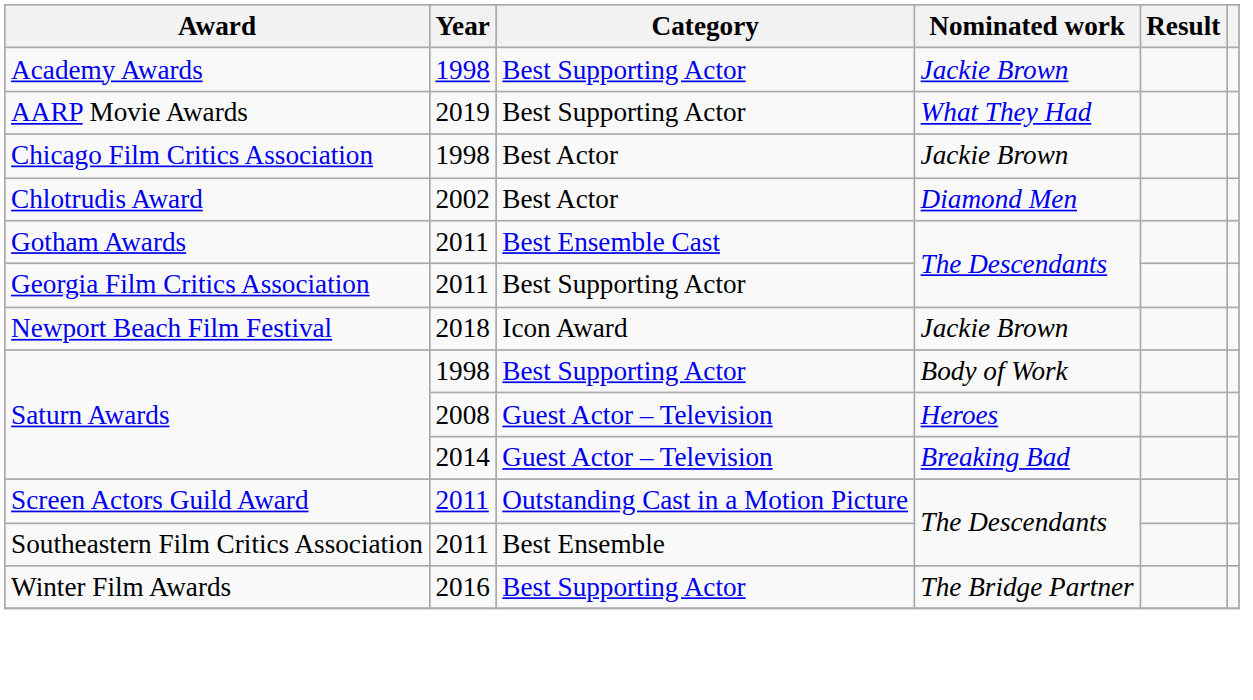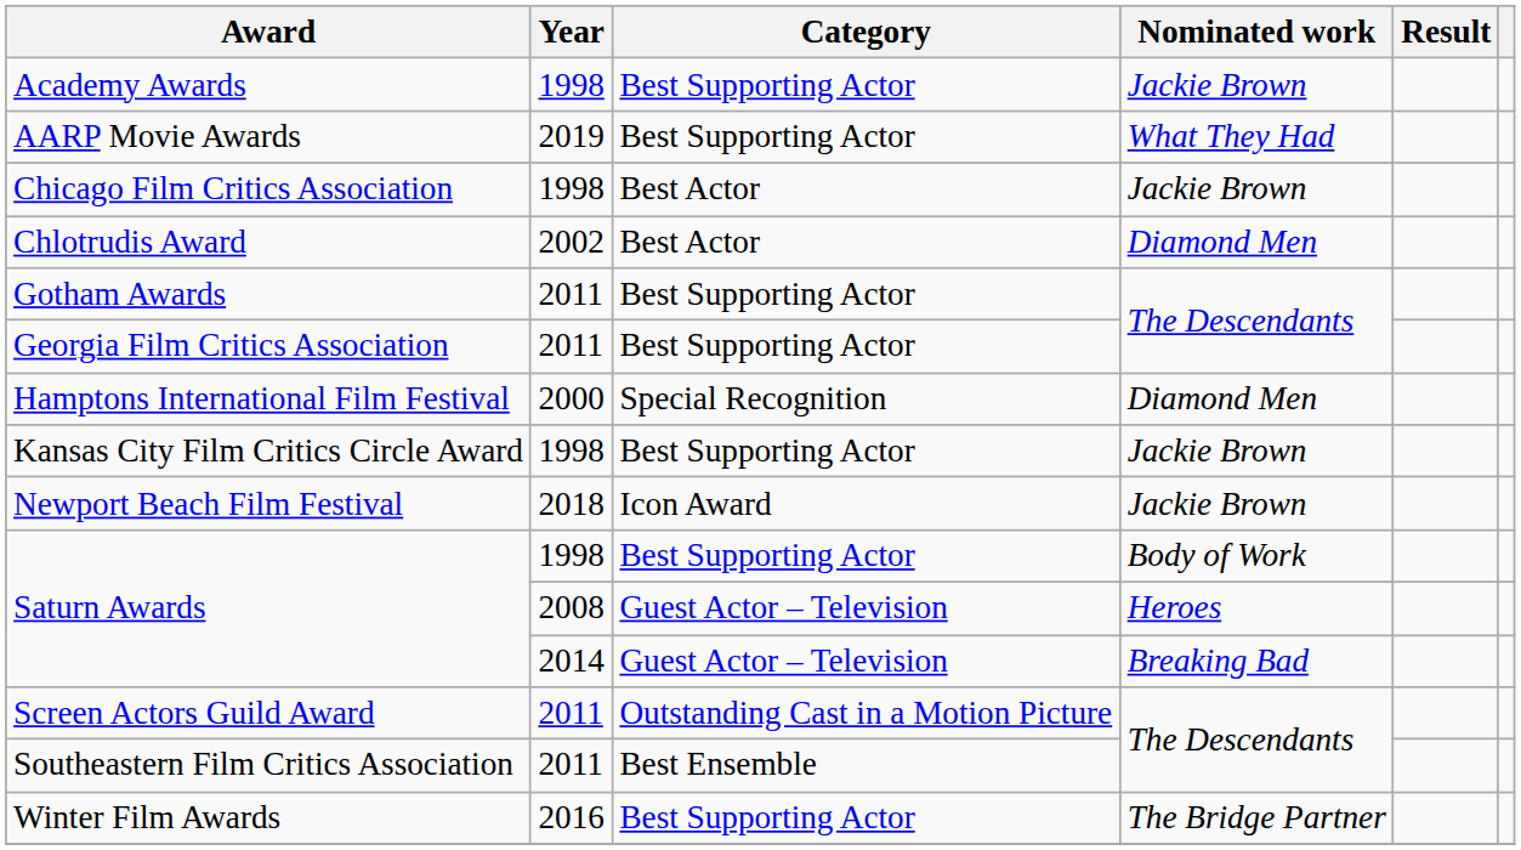 <table class="wikitable sortable">
 <tr>
 <th>Award</th>
 <th>Year</th>
 <th>Category</th>
 <th>Nominated work</th>
 <th>Result</th>
 <th></th>
 </tr>
 <tr>
 <td><a href='#'>Academy Awards</a></td>
 <td><a href='#'>1998</a></td>
 <td><a href='#'>Best Supporting Actor</a></td>
 <td><em><a href='#'>Jackie Brown</a></em></td>
 <td></td>
 <td></td>
 </tr>
 <tr>
 <td><a href='#'>AARP</a> Movie Awards</td>
 <td>2019</td>
 <td>Best Supporting Actor</td>
 <td><em><a href='#'>What They Had</a></em></td>
 <td></td>
 <td></td>
 </tr>
 <tr>
 <td><a href='#'>Chicago Film Critics Association</a></td>
 <td>1998</td>
 <td>Best Actor</td>
 <td><em>Jackie Brown</em></td>
 <td></td>
 <td></td>
 </tr>
 <tr>
 <td><a href='#'>Chlotrudis Award</a></td>
 <td>2002</td>
 <td>Best Actor</td>
 <td><em><a href='#'>Diamond Men</a></em></td>
 <td></td>
 <td></td>
 </tr>
 <tr>
 <td><a href='#'>Gotham Awards</a></td>
 <td>2011</td>
-<td><a href='#'>Best Ensemble Cast</a></td>
+<td>Best Supporting Actor</td>
 <td rowspan="2"><em><a href='#'>The Descendants</a></em></td>
 <td></td>
 <td></td>
 </tr>
 <tr>
 <td><a href='#'>Georgia Film Critics Association</a></td>
 <td>2011</td>
 <td>Best Supporting Actor</td>
+<td></td>
+<td></td>
+</tr>
+<tr>
+<td><a href='#'>Hamptons International Film Festival</a></td>
+<td>2000</td>
+<td>Special Recognition</td>
+<td><em>Diamond Men</em></td>
+<td></td>
+<td></td>
+</tr>
+<tr>
+<td>Kansas City Film Critics Circle Award</td>
+<td>1998</td>
+<td>Best Supporting Actor</td>
+<td><em>Jackie Brown</em></td>
 <td></td>
 <td></td>
 </tr>
 <tr>
 <td><a href='#'>Newport Beach Film Festival</a></td>
 <td>2018</td>
 <td>Icon Award</td>
 <td><em>Jackie Brown</em></td>
 <td></td>
 <td></td>
 </tr>
 <tr>
 <td rowspan="3"><a href='#'>Saturn Awards</a></td>
 <td>1998</td>
 <td><a href='#'>Best Supporting Actor</a></td>
 <td><em>Body of Work</em></td>
 <td></td>
 <td></td>
 </tr>
 <tr>
 <td>2008</td>
 <td><a href='#'>Guest Actor – Television</a></td>
 <td><em><a href='#'>Heroes</a></em></td>
 <td></td>
 <td></td>
 </tr>
 <tr>
 <td>2014</td>
 <td><a href='#'>Guest Actor – Television</a></td>
 <td><em><a href='#'>Breaking Bad</a></em></td>
 <td></td>
 <td></td>
 </tr>
 <tr>
 <td><a href='#'>Screen Actors Guild Award</a></td>
 <td><a href='#'>2011</a></td>
 <td><a href='#'>Outstanding Cast in a Motion Picture</a></td>
 <td rowspan="2"><em>The Descendants</em></td>
 <td></td>
 <td></td>
 </tr>
 <tr>
 <td>Southeastern Film Critics Association</td>
 <td>2011</td>
 <td>Best Ensemble</td>
 <td></td>
 <td></td>
 </tr>
 <tr>
 <td>Winter Film Awards</td>
 <td>2016</td>
 <td><a href='#'>Best Supporting Actor</a></td>
 <td><em>The Bridge Partner</em></td>
 <td></td>
 <td></td>
 </tr>
 <tr>
 </tr>
 </table>
